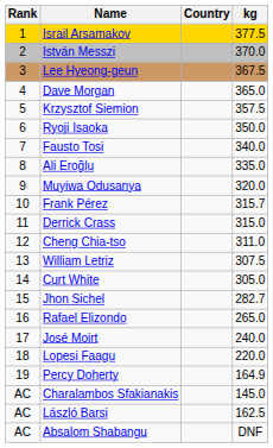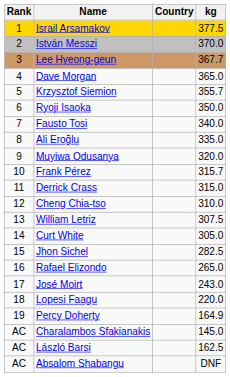 <table class="wikitable sortable" style="text-align:center">
 <tr>
 <th>Rank</th>
 <th>Name</th>
 <th>Country</th>
 <th>kg</th>
 </tr>
 <tr bgcolor=gold>
 <td>1</td>
 <td align="left"><a href='#'>Israil Arsamakov</a></td>
 <td align="left"></td>
 <td>377.5</td>
 </tr>
 <tr bgcolor=silver>
 <td>2</td>
 <td align="left"><a href='#'>István Messzi</a></td>
 <td align="left"></td>
 <td>370.0</td>
 </tr>
 <tr bgcolor=#CC9966>
 <td>3</td>
 <td align="left"><a href='#'>Lee Hyeong-geun</a></td>
 <td align="left"></td>
-<td>367.5</td>
+<td>367.7</td>
 </tr>
 <tr>
 <td>4</td>
 <td align="left"><a href='#'>Dave Morgan</a></td>
 <td align="left"></td>
 <td>365.0</td>
 </tr>
 <tr>
 <td>5</td>
 <td align="left"><a href='#'>Krzysztof Siemion</a></td>
 <td align="left"></td>
-<td>357.5</td>
+<td>355.7</td>
 </tr>
 <tr>
 <td>6</td>
 <td align="left"><a href='#'>Ryoji Isaoka</a></td>
 <td align="left"></td>
 <td>350.0</td>
 </tr>
 <tr>
 <td>7</td>
 <td align="left"><a href='#'>Fausto Tosi</a></td>
 <td align="left"></td>
 <td>340.0</td>
 </tr>
 <tr>
 <td>8</td>
 <td align="left"><a href='#'>Ali Eroğlu</a></td>
 <td align="left"></td>
 <td>335.0</td>
 </tr>
 <tr>
 <td>9</td>
 <td align="left"><a href='#'>Muyiwa Odusanya</a></td>
 <td align="left"></td>
 <td>320.0</td>
 </tr>
 <tr>
 <td>10</td>
 <td align="left"><a href='#'>Frank Pérez</a></td>
 <td align="left"></td>
 <td>315.7</td>
 </tr>
 <tr>
 <td>11</td>
 <td align="left"><a href='#'>Derrick Crass</a></td>
 <td align="left"></td>
 <td>315.0</td>
 </tr>
 <tr>
 <td>12</td>
 <td align="left"><a href='#'>Cheng Chia-tso</a></td>
 <td align="left"></td>
-<td>311.0</td>
+<td>310.0</td>
 </tr>
 <tr>
 <td>13</td>
 <td align="left"><a href='#'>William Letriz</a></td>
 <td align="left"></td>
 <td>307.5</td>
 </tr>
 <tr>
 <td>14</td>
 <td align="left"><a href='#'>Curt White</a></td>
 <td align="left"></td>
 <td>305.0</td>
 </tr>
 <tr>
 <td>15</td>
 <td align="left"><a href='#'>Jhon Sichel</a></td>
 <td align="left"></td>
-<td>282.7</td>
+<td>282.5</td>
 </tr>
 <tr>
 <td>16</td>
 <td align="left"><a href='#'>Rafael Elizondo</a></td>
 <td align="left"></td>
 <td>265.0</td>
 </tr>
 <tr>
 <td>17</td>
 <td align="left"><a href='#'>José Moirt</a></td>
 <td align="left"></td>
-<td>240.0</td>
+<td>243.0</td>
 </tr>
 <tr>
 <td>18</td>
 <td align="left"><a href='#'>Lopesi Faagu</a></td>
 <td align="left"></td>
 <td>220.0</td>
 </tr>
 <tr>
 <td>19</td>
 <td align="left"><a href='#'>Percy Doherty</a></td>
 <td align="left"></td>
 <td>164.9</td>
 </tr>
 <tr>
 <td>AC</td>
 <td align="left"><a href='#'>Charalambos Sfakianakis</a></td>
 <td align="left"></td>
 <td>145.0</td>
 </tr>
 <tr>
 <td>AC</td>
 <td align="left"><a href='#'>László Barsi</a></td>
 <td align="left"></td>
 <td>162.5</td>
 </tr>
 <tr>
 <td>AC</td>
 <td align="left"><a href='#'>Absalom Shabangu</a></td>
 <td align="left"></td>
 <td>DNF</td>
 </tr>
 </table>
